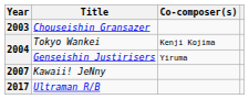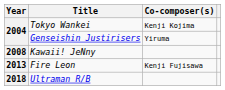 <table class="wikitable sortable">
 <tr>
 <th>Year</th>
 <th>Title</th>
 <th class="unsortable">Co-composer(s)</th>
 <th class="unsortable"></th>
-</tr>
-<tr>
-<th>2003</th>
-<td><em><a href='#'>Chouseishin Gransazer</a></em></td>
-<td></td>
-<td></td>
 </tr>
 <tr>
 <th rowspan="2">2004</th>
 <td><em>Tokyo Wankei</em></td>
 <td><small>Kenji Kojima</small></td>
 <td></td>
 </tr>
 <tr>
 <td><em><a href='#'>Genseishin Justirisers</a></em></td>
 <td><small>Yiruma</small></td>
 <td></td>
 </tr>
 <tr>
-<th>2007</th>
+<th>2008</th>
 <td><em>Kawaii! JeNny</em></td>
 <td></td>
 <td></td>
 </tr>
 <tr>
-<th>2017</th>
+<th>2013</th>
+<td><em>Fire Leon</em></td>
+<td><small>Kenji Fujisawa</small></td>
+<td></td>
+</tr>
+<tr>
+<th>2018</th>
 <td><em><a href='#'>Ultraman R/B</a></em></td>
 <td></td>
 <td></td>
 </tr>
 </table>
